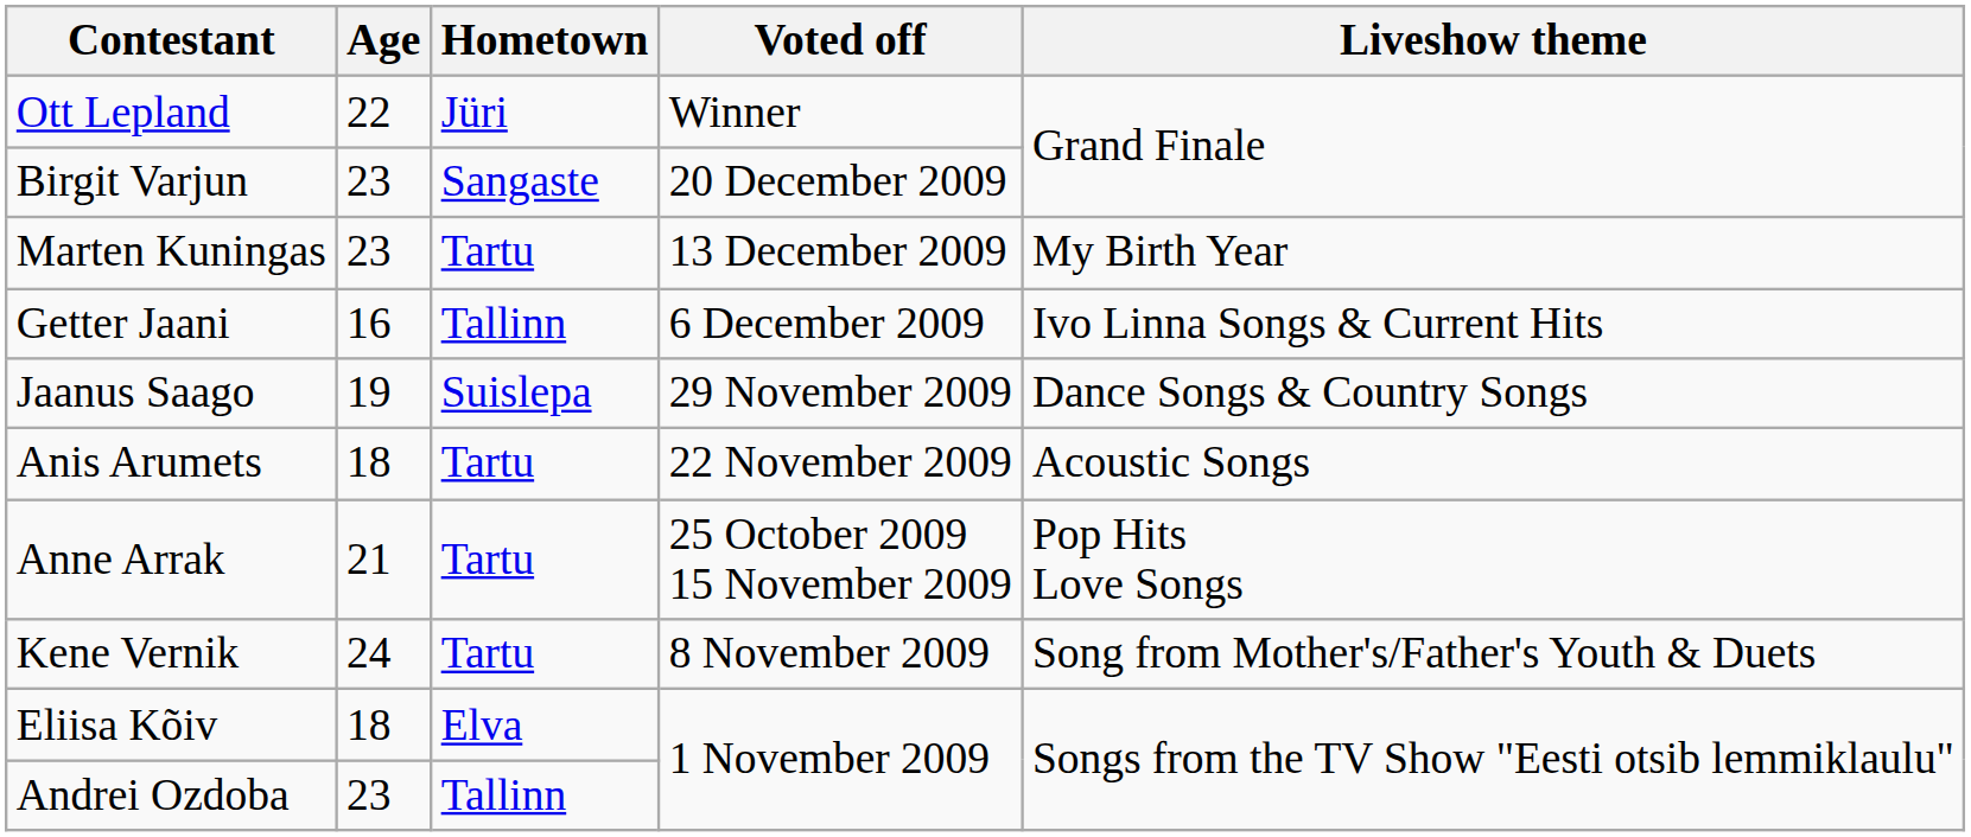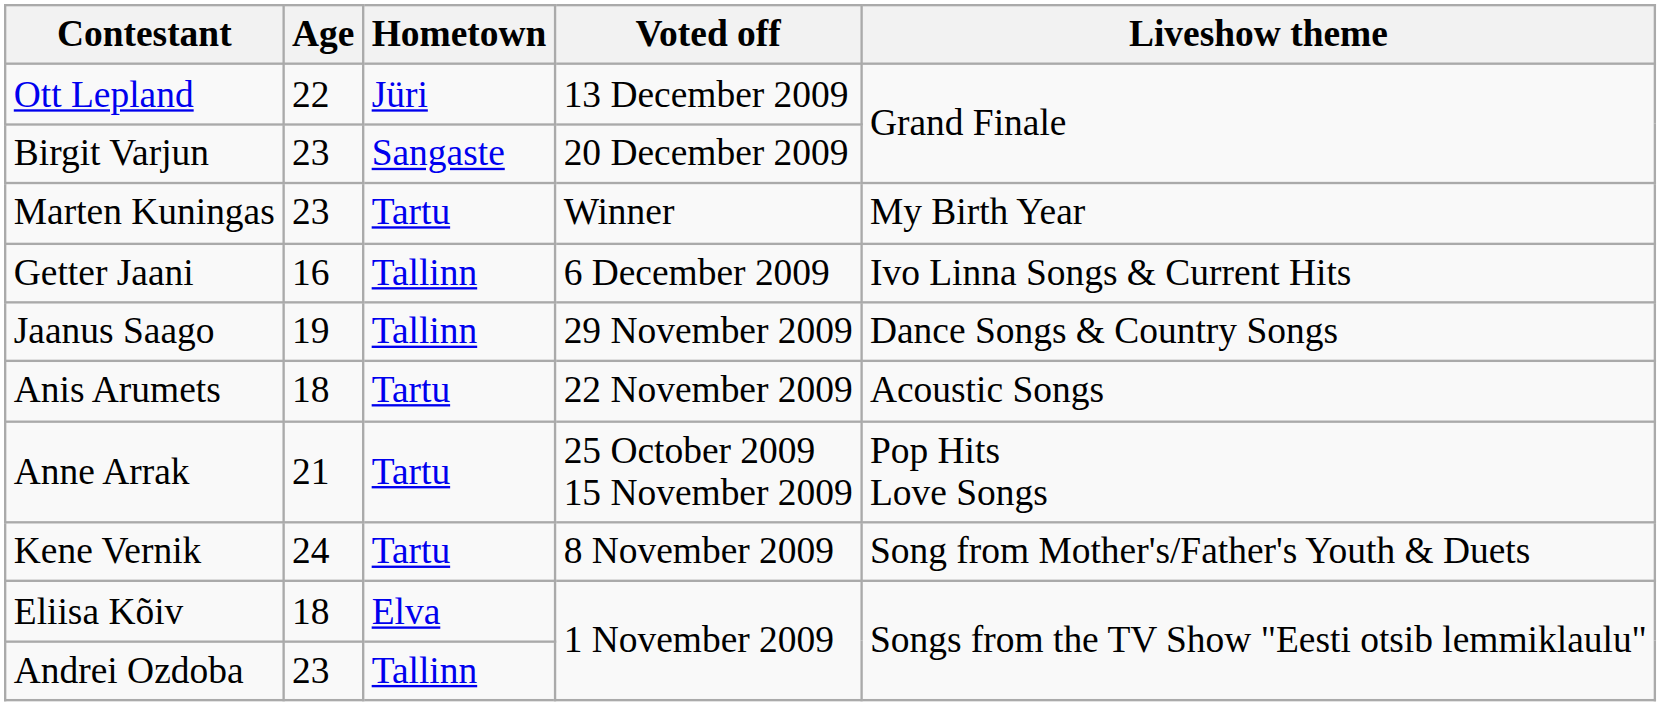 <table class="wikitable">
 <tr>
 <th>Contestant</th>
 <th>Age</th>
 <th>Hometown</th>
 <th>Voted off</th>
 <th>Liveshow theme</th>
 </tr>
 <tr>
 <td><a href='#'>Ott Lepland</a></td>
 <td>22</td>
 <td><a href='#'>Jüri</a></td>
-<td>Winner</td>
+<td>13 December 2009</td>
 <td rowspan="2">Grand Finale</td>
 </tr>
 <tr>
 <td>Birgit Varjun</td>
 <td>23</td>
 <td><a href='#'>Sangaste</a></td>
 <td>20 December 2009</td>
 </tr>
 <tr>
 <td>Marten Kuningas</td>
 <td>23</td>
 <td><a href='#'>Tartu</a></td>
-<td>13 December 2009</td>
+<td>Winner</td>
 <td>My Birth Year</td>
 </tr>
 <tr>
 <td>Getter Jaani</td>
 <td>16</td>
 <td><a href='#'>Tallinn</a></td>
 <td>6 December 2009</td>
 <td>Ivo Linna Songs & Current Hits</td>
 </tr>
 <tr>
 <td>Jaanus Saago</td>
 <td>19</td>
-<td><a href='#'>Suislepa</a></td>
+<td><a href='#'>Tallinn</a></td>
 <td>29 November 2009</td>
 <td>Dance Songs & Country Songs</td>
 </tr>
 <tr>
 <td>Anis Arumets</td>
 <td>18</td>
 <td><a href='#'>Tartu</a></td>
 <td>22 November 2009</td>
 <td>Acoustic Songs</td>
 </tr>
 <tr>
 <td>Anne Arrak</td>
 <td>21</td>
 <td><a href='#'>Tartu</a></td>
 <td>25 October 2009<br>15 November 2009</td>
 <td>Pop Hits<br>Love Songs</td>
 </tr>
 <tr>
 <td>Kene Vernik</td>
 <td>24</td>
 <td><a href='#'>Tartu</a></td>
 <td>8 November 2009</td>
 <td>Song from Mother's/Father's Youth & Duets</td>
 </tr>
 <tr>
 <td>Eliisa Kõiv</td>
 <td>18</td>
 <td><a href='#'>Elva</a></td>
 <td rowspan="2">1 November 2009</td>
 <td rowspan="2">Songs from the TV Show "Eesti otsib lemmiklaulu"</td>
 </tr>
 <tr>
 <td>Andrei Ozdoba</td>
 <td>23</td>
 <td><a href='#'>Tallinn</a></td>
 </tr>
 </table>
